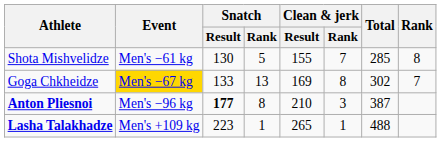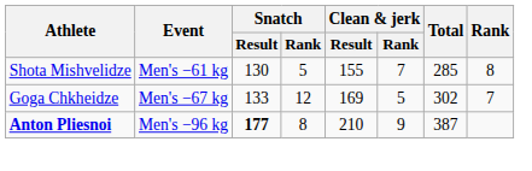 <table class="wikitable" style="font-size:90%">
 <tr>
 <th rowspan="2">Athlete</th>
 <th rowspan="2">Event</th>
 <th colspan="2">Snatch</th>
 <th colspan="2">Clean & jerk</th>
 <th rowspan="2">Total</th>
 <th rowspan="2">Rank</th>
 </tr>
 <tr style="font-size:95%">
 <th>Result</th>
 <th>Rank</th>
 <th>Result</th>
 <th>Rank</th>
 </tr>
 <tr align=center>
 <td align=left><a href='#'>Shota Mishvelidze</a></td>
 <td align=left><a href='#'>Men's −61 kg</a></td>
 <td>130</td>
 <td>5</td>
 <td>155</td>
 <td>7</td>
 <td>285</td>
 <td>8</td>
 </tr>
 <tr align=center>
 <td align=left><a href='#'>Goga Chkheidze</a></td>
-<td align=left style="background: gold;"><a href='#'>Men's −67 kg</a></td>
+<td align=left><a href='#'>Men's −67 kg</a></td>
 <td>133</td>
-<td>13</td>
+<td>12</td>
 <td>169</td>
-<td>8</td>
+<td>5</td>
 <td>302</td>
 <td>7</td>
 </tr>
 <tr align=center>
 <td align=left><strong><a href='#'>Anton Pliesnoi</a></strong></td>
 <td align=left><a href='#'>Men's −96 kg</a></td>
 <td><strong>177</strong></td>
 <td>8</td>
 <td>210</td>
-<td>3</td>
+<td>9</td>
 <td>387</td>
 <td></td>
 </tr>
-<tr align=center>
-<td align=left><strong><a href='#'>Lasha Talakhadze</a></strong></td>
-<td align=left><a href='#'>Men's +109 kg</a></td>
-<td>223 </td>
-<td>1</td>
-<td>265 </td>
-<td>1</td>
-<td>488 </td>
-<td></td>
-</tr>
 </table>
